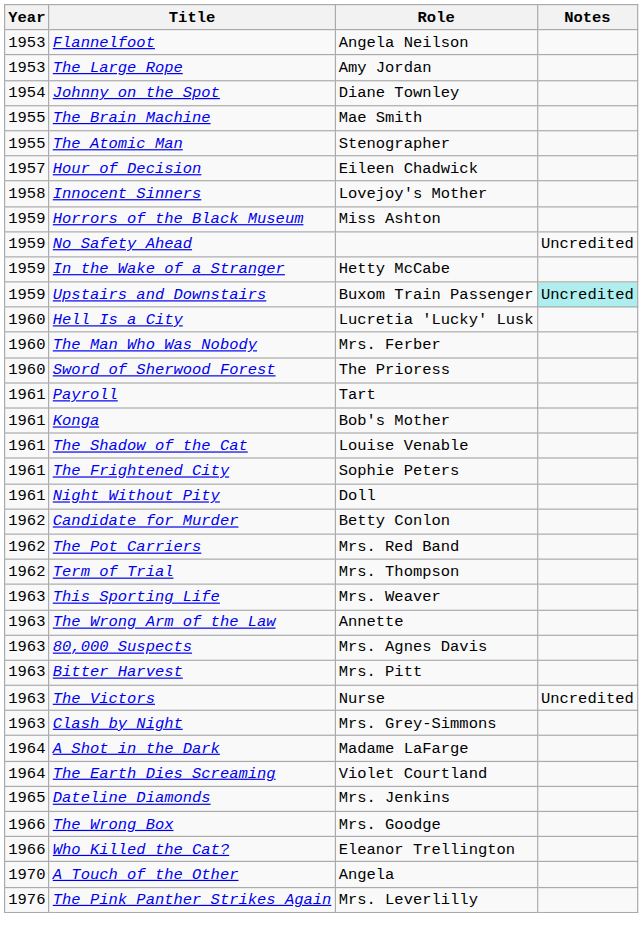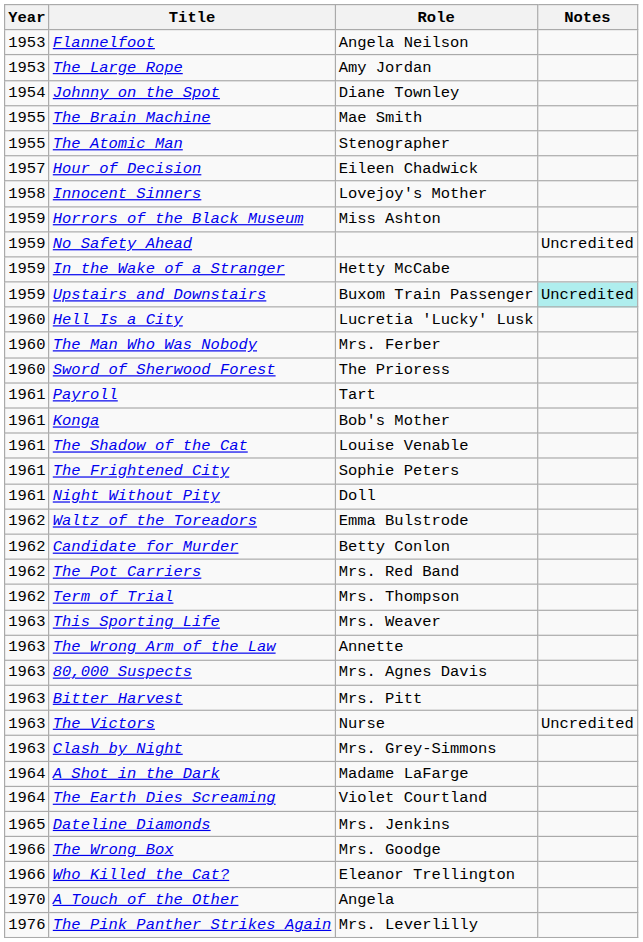 <table class="wikitable sortable">
 <tr>
 <th>Year</th>
 <th>Title</th>
 <th>Role</th>
 <th>Notes</th>
 </tr>
 <tr>
 <td>1953</td>
 <td><em><a href='#'>Flannelfoot</a></em></td>
 <td>Angela Neilson</td>
 <td></td>
 </tr>
 <tr>
 <td>1953</td>
 <td><em><a href='#'>The Large Rope</a></em></td>
 <td>Amy Jordan</td>
 <td></td>
 </tr>
 <tr>
 <td>1954</td>
 <td><em><a href='#'>Johnny on the Spot</a></em></td>
 <td>Diane Townley</td>
 <td></td>
 </tr>
 <tr>
 <td>1955</td>
 <td><em><a href='#'>The Brain Machine</a></em></td>
 <td>Mae Smith</td>
 <td></td>
 </tr>
 <tr>
 <td>1955</td>
 <td><em><a href='#'>The Atomic Man</a></em></td>
 <td>Stenographer</td>
 <td></td>
 </tr>
 <tr>
 <td>1957</td>
 <td><em><a href='#'>Hour of Decision</a></em></td>
 <td>Eileen Chadwick</td>
 <td></td>
 </tr>
 <tr>
 <td>1958</td>
 <td><em><a href='#'>Innocent Sinners</a></em></td>
 <td>Lovejoy's Mother</td>
 <td></td>
 </tr>
 <tr>
 <td>1959</td>
 <td><em><a href='#'>Horrors of the Black Museum</a></em></td>
 <td>Miss Ashton</td>
 <td></td>
 </tr>
 <tr>
 <td>1959</td>
 <td><em><a href='#'>No Safety Ahead</a></em></td>
 <td></td>
 <td>Uncredited</td>
 </tr>
 <tr>
 <td>1959</td>
 <td><em><a href='#'>In the Wake of a Stranger</a></em></td>
 <td>Hetty McCabe</td>
 <td></td>
 </tr>
 <tr>
 <td>1959</td>
 <td><em><a href='#'>Upstairs and Downstairs</a></em></td>
 <td>Buxom Train Passenger</td>
 <td style="background: paleturquoise;">Uncredited</td>
 </tr>
 <tr>
 <td>1960</td>
 <td><em><a href='#'>Hell Is a City</a></em></td>
 <td>Lucretia 'Lucky' Lusk</td>
 <td></td>
 </tr>
 <tr>
 <td>1960</td>
 <td><em><a href='#'>The Man Who Was Nobody</a></em></td>
 <td>Mrs. Ferber</td>
 <td></td>
 </tr>
 <tr>
 <td>1960</td>
 <td><em><a href='#'>Sword of Sherwood Forest</a></em></td>
 <td>The Prioress</td>
 <td></td>
 </tr>
 <tr>
 <td>1961</td>
 <td><em><a href='#'>Payroll</a></em></td>
 <td>Tart</td>
 <td></td>
 </tr>
 <tr>
 <td>1961</td>
 <td><em><a href='#'>Konga</a></em></td>
 <td>Bob's Mother</td>
 <td></td>
 </tr>
 <tr>
 <td>1961</td>
 <td><em><a href='#'>The Shadow of the Cat</a></em></td>
 <td>Louise Venable</td>
 <td></td>
 </tr>
 <tr>
 <td>1961</td>
 <td><em><a href='#'>The Frightened City</a></em></td>
 <td>Sophie Peters</td>
 <td></td>
 </tr>
 <tr>
 <td>1961</td>
 <td><em><a href='#'>Night Without Pity</a></em></td>
 <td>Doll</td>
 <td></td>
 </tr>
 <tr>
 <td>1962</td>
+<td><em><a href='#'>Waltz of the Toreadors</a></em></td>
+<td>Emma Bulstrode</td>
+<td></td>
+</tr>
+<tr>
+<td>1962</td>
 <td><em><a href='#'>Candidate for Murder</a></em></td>
 <td>Betty Conlon</td>
 <td></td>
 </tr>
 <tr>
 <td>1962</td>
 <td><em><a href='#'>The Pot Carriers</a></em></td>
 <td>Mrs. Red Band</td>
 <td></td>
 </tr>
 <tr>
 <td>1962</td>
 <td><em><a href='#'>Term of Trial</a></em></td>
 <td>Mrs. Thompson</td>
 <td></td>
 </tr>
 <tr>
 <td>1963</td>
 <td><em><a href='#'>This Sporting Life</a></em></td>
 <td>Mrs. Weaver</td>
 <td></td>
 </tr>
 <tr>
 <td>1963</td>
 <td><em><a href='#'>The Wrong Arm of the Law</a></em></td>
 <td>Annette</td>
 <td></td>
 </tr>
 <tr>
 <td>1963</td>
 <td><em><a href='#'>80,000 Suspects</a></em></td>
 <td>Mrs. Agnes Davis</td>
 <td></td>
 </tr>
 <tr>
 <td>1963</td>
 <td><em><a href='#'>Bitter Harvest</a></em></td>
 <td>Mrs. Pitt</td>
 <td></td>
 </tr>
 <tr>
 <td>1963</td>
 <td><em><a href='#'>The Victors</a></em></td>
 <td>Nurse</td>
 <td>Uncredited</td>
 </tr>
 <tr>
 <td>1963</td>
 <td><em><a href='#'>Clash by Night</a></em></td>
 <td>Mrs. Grey-Simmons</td>
 <td></td>
 </tr>
 <tr>
 <td>1964</td>
 <td><em><a href='#'>A Shot in the Dark</a></em></td>
 <td>Madame LaFarge</td>
 <td></td>
 </tr>
 <tr>
 <td>1964</td>
 <td><em><a href='#'>The Earth Dies Screaming</a></em></td>
 <td>Violet Courtland</td>
 <td></td>
 </tr>
 <tr>
 <td>1965</td>
 <td><em><a href='#'>Dateline Diamonds</a></em></td>
 <td>Mrs. Jenkins</td>
 <td></td>
 </tr>
 <tr>
 <td>1966</td>
 <td><em><a href='#'>The Wrong Box</a></em></td>
 <td>Mrs. Goodge</td>
 <td></td>
 </tr>
 <tr>
 <td>1966</td>
 <td><em><a href='#'>Who Killed the Cat?</a></em></td>
 <td>Eleanor Trellington</td>
 <td></td>
 </tr>
 <tr>
 <td>1970</td>
 <td><em><a href='#'>A Touch of the Other</a></em></td>
 <td>Angela</td>
 <td></td>
 </tr>
 <tr>
 <td>1976</td>
 <td><em><a href='#'>The Pink Panther Strikes Again</a></em></td>
 <td>Mrs. Leverlilly</td>
 <td></td>
 </tr>
 </table>
